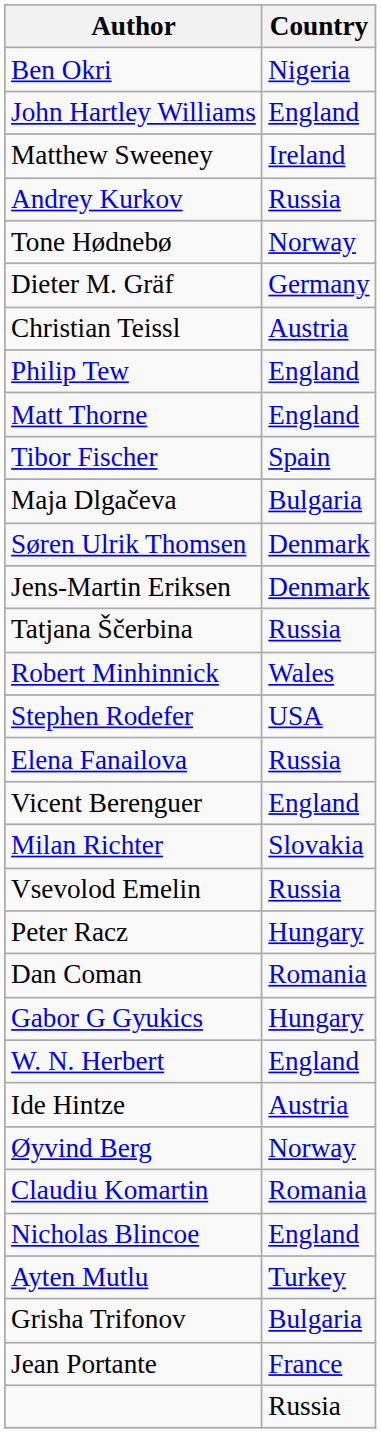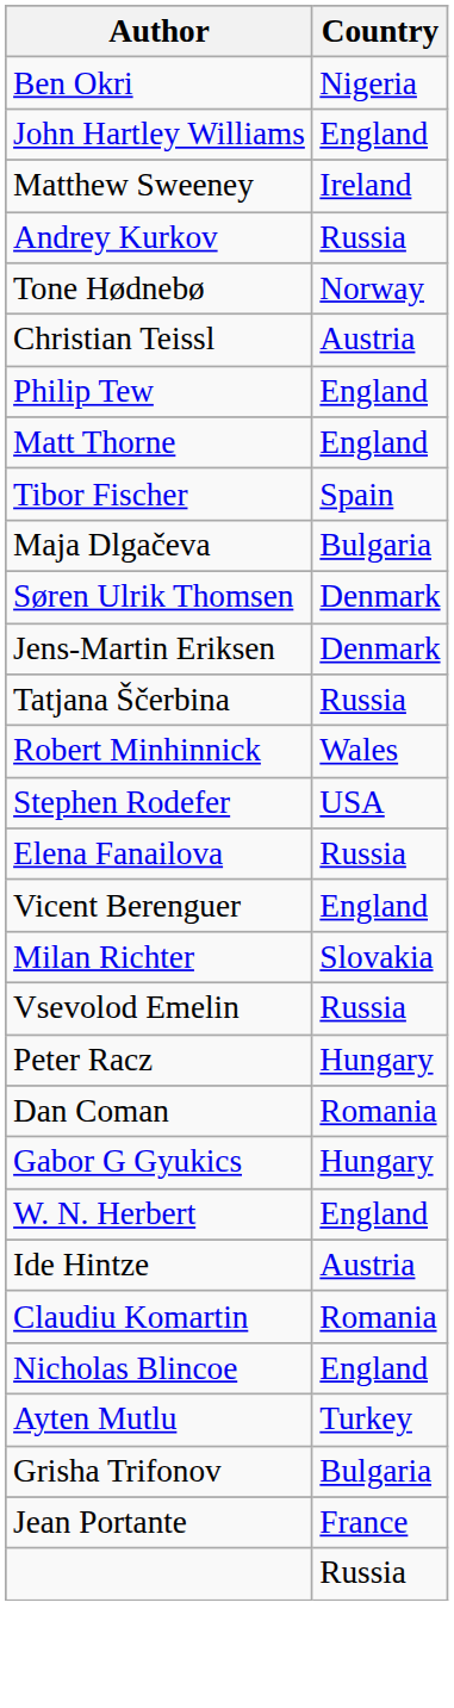 <table class="wikitable sortable" border="1">
 <tr>
 <th>Author</th>
 <th>Country</th>
 </tr>
 <tr>
 <td><a href='#'>Ben Okri</a></td>
 <td><a href='#'>Nigeria</a></td>
 </tr>
 <tr>
 <td><a href='#'>John Hartley Williams</a></td>
 <td><a href='#'>England</a></td>
 </tr>
 <tr>
 <td>Matthew Sweeney</td>
 <td><a href='#'>Ireland</a></td>
 </tr>
 <tr>
 <td><a href='#'>Andrey Kurkov</a></td>
 <td><a href='#'>Russia</a></td>
 </tr>
 <tr>
 <td>Tone Hødnebø</td>
 <td><a href='#'>Norway</a></td>
-</tr>
-<tr>
-<td>Dieter M. Gräf</td>
-<td><a href='#'>Germany</a></td>
 </tr>
 <tr>
 <td>Christian Teissl</td>
 <td><a href='#'>Austria</a></td>
 </tr>
 <tr>
 <td><a href='#'>Philip Tew</a></td>
 <td><a href='#'>England</a></td>
 </tr>
 <tr>
 <td><a href='#'>Matt Thorne</a></td>
 <td><a href='#'>England</a></td>
 </tr>
 <tr>
 <td><a href='#'>Tibor Fischer</a></td>
 <td><a href='#'>Spain</a></td>
 </tr>
 <tr>
 <td>Maja Dlgačeva</td>
 <td><a href='#'>Bulgaria</a></td>
 </tr>
 <tr>
 <td><a href='#'>Søren Ulrik Thomsen</a></td>
 <td><a href='#'>Denmark</a></td>
 </tr>
 <tr>
 <td>Jens-Martin Eriksen</td>
 <td><a href='#'>Denmark</a></td>
 </tr>
 <tr>
 <td>Tatjana Ščerbina</td>
 <td><a href='#'>Russia</a></td>
 </tr>
 <tr>
 <td><a href='#'>Robert Minhinnick</a></td>
 <td><a href='#'>Wales</a></td>
 </tr>
 <tr>
 <td><a href='#'>Stephen Rodefer</a></td>
 <td><a href='#'>USA</a></td>
 </tr>
 <tr>
 <td><a href='#'>Elena Fanailova</a></td>
 <td><a href='#'>Russia</a></td>
 </tr>
 <tr>
 <td>Vicent Berenguer</td>
 <td><a href='#'>England</a></td>
 </tr>
 <tr>
 <td><a href='#'>Milan Richter</a></td>
 <td><a href='#'>Slovakia</a></td>
 </tr>
 <tr>
 <td>Vsevolod Emelin</td>
 <td><a href='#'>Russia</a></td>
 </tr>
 <tr>
 <td>Peter Racz</td>
 <td><a href='#'>Hungary</a></td>
 </tr>
 <tr>
 <td>Dan Coman</td>
 <td><a href='#'>Romania</a></td>
 </tr>
 <tr>
 <td><a href='#'>Gabor G Gyukics</a></td>
 <td><a href='#'>Hungary</a></td>
 </tr>
 <tr>
 <td><a href='#'>W. N. Herbert</a></td>
 <td><a href='#'>England</a></td>
 </tr>
 <tr>
 <td>Ide Hintze</td>
 <td><a href='#'>Austria</a></td>
 </tr>
 <tr>
-<td><a href='#'>Øyvind Berg</a></td>
-<td><a href='#'>Norway</a></td>
-</tr>
-<tr>
 <td><a href='#'>Claudiu Komartin</a></td>
 <td><a href='#'>Romania</a></td>
 </tr>
 <tr>
 <td><a href='#'>Nicholas Blincoe</a></td>
 <td><a href='#'>England</a></td>
 </tr>
 <tr>
 <td><a href='#'>Ayten Mutlu</a></td>
 <td><a href='#'>Turkey</a></td>
 </tr>
 <tr>
 <td>Grisha Trifonov</td>
 <td><a href='#'>Bulgaria</a></td>
 </tr>
 <tr>
 <td>Jean Portante</td>
 <td><a href='#'>France</a></td>
 </tr>
 <tr>
 <td></td>
 <td>Russia</td>
 </tr>
 </table>
